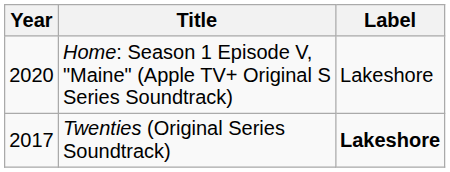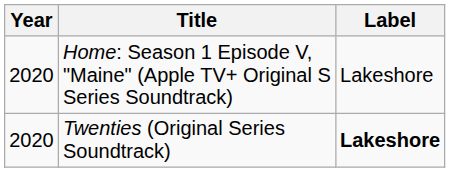 <table class="wikitable">
 <tr>
 <th>Year</th>
 <th>Title</th>
 <th>Label</th>
 </tr>
 <tr>
 <td>2020</td>
 <td><em>Home</em>: Season 1 Episode V,<br>"Maine" (Apple TV+ Original S<br>Series Soundtrack)</td>
 <td>Lakeshore</td>
 </tr>
 <tr>
-<td>2017</td>
+<td>2020</td>
 <td><em>Twenties</em> (Original Series<br>Soundtrack)</td>
 <td><strong>Lakeshore</strong></td>
 </tr>
 </table>
